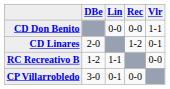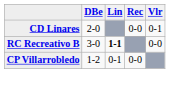 <table class="wikitable">
 <tr style="background:#eeeeee;">
 <td></td>
 <th><a href='#'>DBe</a></th>
 <th><a href='#'>Lin</a></th>
 <th><a href='#'>Rec</a></th>
 <th><a href='#'>Vlr</a></th>
 </tr>
 <tr align=center>
-<td style="background:#eeeeee;" align=right><strong><a href='#'>CD Don Benito</a></strong></td>
-<td style="background:#98A1B2"></td>
-<td>0-0</td>
-<td>0-0</td>
-<td>1-1</td>
-</tr>
-<tr align=center>
 <td style="background:#eeeeee;" align=right><strong><a href='#'>CD Linares</a></strong></td>
 <td>2-0</td>
 <td style="background:#98A1B2"></td>
-<td>1-2</td>
+<td>0-0</td>
 <td>0-1</td>
 </tr>
 <tr align=center>
 <td style="background:#eeeeee;" align=right><strong><a href='#'>RC Recreativo B</a></strong></td>
-<td>1-2</td>
-<td>1-1</td>
+<td>3-0</td>
+<td><strong>1-1</strong></td>
 <td style="background:#98A1B2"></td>
 <td>0-0</td>
 </tr>
 <tr align=center>
 <td style="background:#eeeeee;" align=right><strong><a href='#'>CP Villarrobledo</a></strong></td>
-<td>3-0</td>
+<td>1-2</td>
 <td>0-1</td>
 <td>0-0</td>
 <td style="background:#98A1B2"></td>
 </tr>
 </table>
